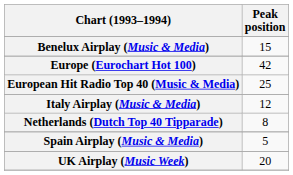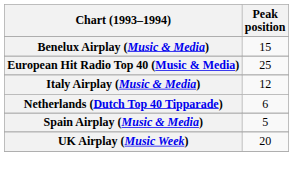 <table class="wikitable sortable plainrowheaders" style="text-align:center">
 <tr>
 <th>Chart (1993–1994)</th>
 <th>Peak<br>position</th>
 </tr>
 <tr>
 </tr>
 <tr>
 </tr>
 <tr>
 <th scope="row">Benelux Airplay (<em><a href='#'>Music & Media</a></em>)</th>
 <td>15</td>
 </tr>
 <tr>
 </tr>
 <tr>
-<th scope="row">Europe (<a href='#'>Eurochart Hot 100</a>)</th>
-<td>42</td>
-</tr>
-<tr>
 <th scope="row">European Hit Radio Top 40 (<a href='#'>Music & Media</a>)</th>
 <td>25</td>
 </tr>
 <tr>
 </tr>
 <tr>
 <th scope="row">Italy Airplay (<em><a href='#'>Music & Media</a></em>)</th>
 <td>12</td>
 </tr>
 <tr>
 <th scope="row">Netherlands (<a href='#'>Dutch Top 40 Tipparade</a>)</th>
-<td>8</td>
+<td>6</td>
 </tr>
 <tr>
 </tr>
 <tr>
 </tr>
 <tr>
 <th scope="row">Spain Airplay (<em><a href='#'>Music & Media</a></em>)</th>
 <td>5</td>
 </tr>
 <tr>
 </tr>
 <tr>
 <th scope="row">UK Airplay (<em><a href='#'>Music Week</a></em>)</th>
 <td>20</td>
 </tr>
 <tr>
 </tr>
 <tr>
 </tr>
 <tr>
 </tr>
 <tr>
 </tr>
 </table>
